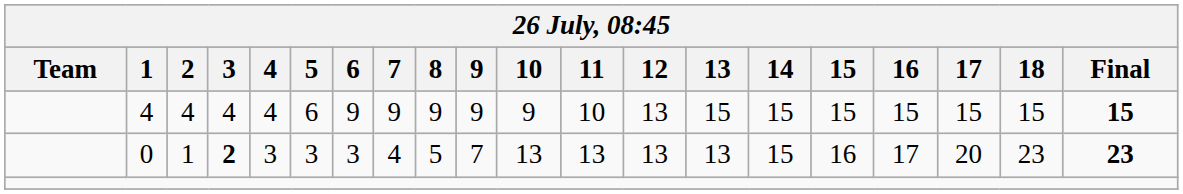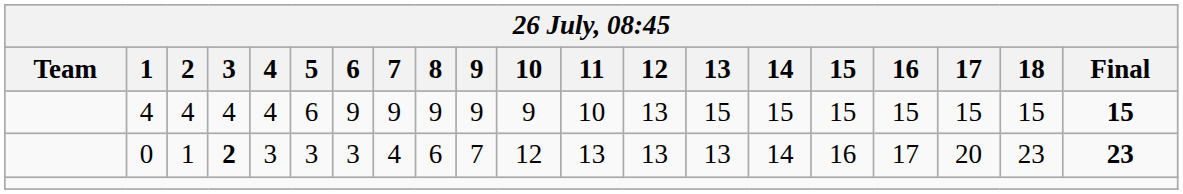 <table class=wikitable style="text-align:center; width: 55%">
 <tr>
 <th colspan=20><em>26 July, 08:45</em></th>
 </tr>
 <tr>
 <th>Team</th>
 <th>1</th>
 <th>2</th>
 <th>3</th>
 <th>4</th>
 <th>5</th>
 <th>6</th>
 <th>7</th>
 <th>8</th>
 <th>9</th>
 <th>10</th>
 <th>11</th>
 <th>12</th>
 <th>13</th>
 <th>14</th>
 <th>15</th>
 <th>16</th>
 <th>17</th>
 <th>18</th>
 <th>Final</th>
 </tr>
 <tr>
 <td align=left></td>
 <td>4</td>
 <td>4</td>
 <td>4</td>
 <td>4</td>
 <td>6</td>
 <td>9</td>
 <td>9</td>
 <td>9</td>
 <td>9</td>
 <td>9</td>
 <td>10</td>
 <td>13</td>
 <td>15</td>
 <td>15</td>
 <td>15</td>
 <td>15</td>
 <td>15</td>
 <td>15</td>
 <td><strong>15</strong></td>
 </tr>
 <tr>
 <td align=left><strong></strong></td>
 <td>0</td>
 <td>1</td>
 <td><strong>2</strong></td>
 <td>3</td>
 <td>3</td>
 <td>3</td>
 <td>4</td>
-<td>5</td>
+<td>6</td>
 <td>7</td>
+<td>12</td>
 <td>13</td>
 <td>13</td>
 <td>13</td>
-<td>13</td>
-<td>15</td>
+<td>14</td>
 <td>16</td>
 <td>17</td>
 <td>20</td>
 <td>23</td>
 <td><strong>23</strong></td>
 </tr>
 <tr>
 <td colspan=20></td>
 </tr>
 </table>
